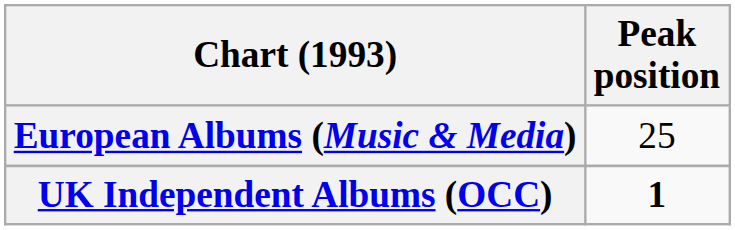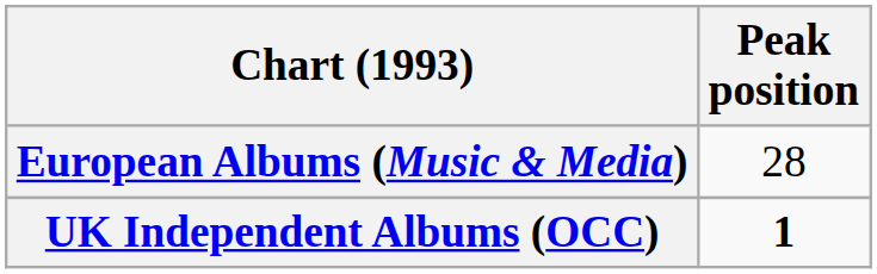 <table class="wikitable sortable plainrowheaders" style="text-align:center">
 <tr>
 <th scope="col">Chart (1993)</th>
 <th scope="col">Peak<br>position</th>
 </tr>
 <tr>
 <th scope="row"><a href='#'>European Albums</a> (<em><a href='#'>Music & Media</a></em>)</th>
-<td>25</td>
+<td>28</td>
 </tr>
 <tr>
 </tr>
 <tr>
 <th scope="row"><a href='#'>UK Independent Albums</a> (<a href='#'>OCC</a>)</th>
 <td><strong>1</strong></td>
 </tr>
 </table>
